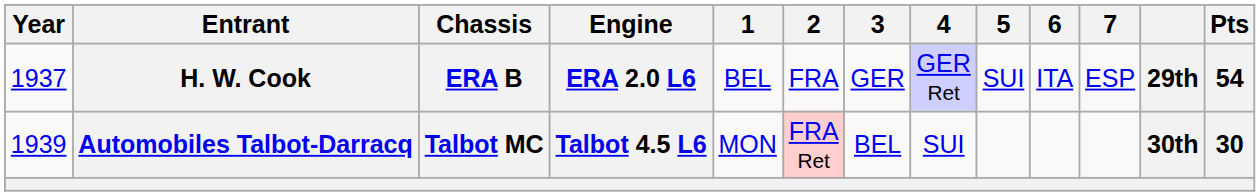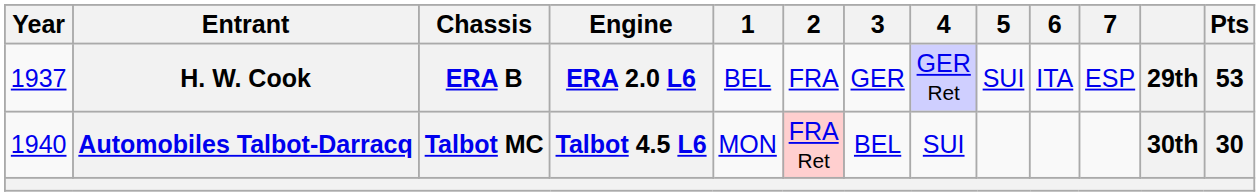 <table class="wikitable" style="text-align:center; font-size:85%">
 <tr>
 <th>Year</th>
 <th>Entrant</th>
 <th>Chassis</th>
 <th>Engine</th>
 <th>1</th>
 <th>2</th>
 <th>3</th>
 <th>4</th>
 <th>5</th>
 <th>6</th>
 <th>7</th>
 <th></th>
 <th>Pts</th>
 </tr>
 <tr>
 <td><a href='#'>1937</a></td>
 <th nowrap>H. W. Cook</th>
 <th nowrap><a href='#'>ERA</a> B</th>
 <th nowrap><a href='#'>ERA</a> 2.0 <a href='#'>L6</a></th>
 <td><a href='#'>BEL</a></td>
 <td><a href='#'>FRA</a></td>
 <td><a href='#'>GER</a></td>
 <td style="background:#CFCFFF;"><a href='#'>GER</a><br><small>Ret</small></td>
 <td><a href='#'>SUI</a></td>
 <td><a href='#'>ITA</a></td>
 <td><a href='#'>ESP</a></td>
 <th>29th</th>
-<th>54</th>
+<th>53</th>
 </tr>
 <tr>
-<td><a href='#'>1939</a></td>
+<td><a href='#'>1940</a></td>
 <th nowrap><a href='#'>Automobiles Talbot-Darracq</a></th>
 <th nowrap><a href='#'>Talbot</a> MC</th>
 <th nowrap><a href='#'>Talbot</a> 4.5 <a href='#'>L6</a></th>
 <td><a href='#'>MON</a></td>
 <td style="background:#FFCFCF;"><a href='#'>FRA</a><br><small>Ret</small></td>
 <td><a href='#'>BEL</a></td>
 <td><a href='#'>SUI</a></td>
 <td></td>
 <td></td>
 <td></td>
 <th>30th</th>
 <th>30</th>
 </tr>
 <tr>
 <th colspan=13></th>
 </tr>
 </table>
